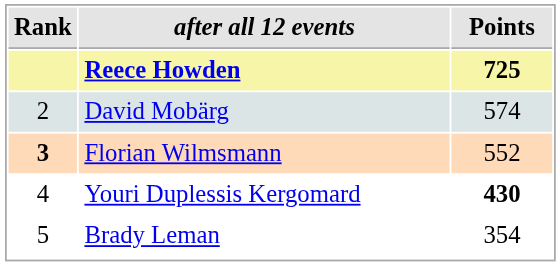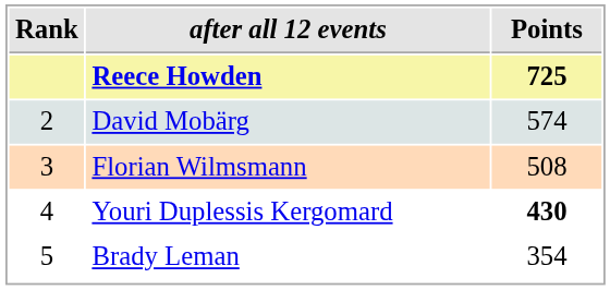 <table cellspacing="1" cellpadding="3" style="border:1px solid #AAAAAA;font-size:86%">
 <tr style="background-color: #E4E4E4;">
 <th style="border-bottom:1px solid #AAAAAA; width: 10px;">Rank</th>
 <th style="border-bottom:1px solid #AAAAAA; width: 200px;"><em>after all 12 events</em></th>
 <th style="border-bottom:1px solid #AAAAAA; width: 50px;">Points</th>
 </tr>
 <tr style="background:#f7f6a8;">
 <td align=center></td>
 <td> <strong><a href='#'>Reece Howden</a></strong></td>
 <td align=center><strong>725</strong></td>
 </tr>
 <tr style="background:#dce5e5;">
 <td align=center>2</td>
 <td> <a href='#'>David Mobärg</a></td>
 <td align=center>574</td>
 </tr>
 <tr style="background:#ffdab9;">
-<td align=center><strong>3</strong></td>
+<td align=center>3</td>
 <td> <a href='#'>Florian Wilmsmann</a></td>
-<td align=center>552</td>
+<td align=center>508</td>
 </tr>
 <tr>
 <td align=center>4</td>
 <td> <a href='#'>Youri Duplessis Kergomard</a></td>
 <td align=center><strong>430</strong></td>
 </tr>
 <tr>
 <td align=center>5</td>
 <td> <a href='#'>Brady Leman</a></td>
 <td align=center>354</td>
 </tr>
 <tr>
 </tr>
 </table>
